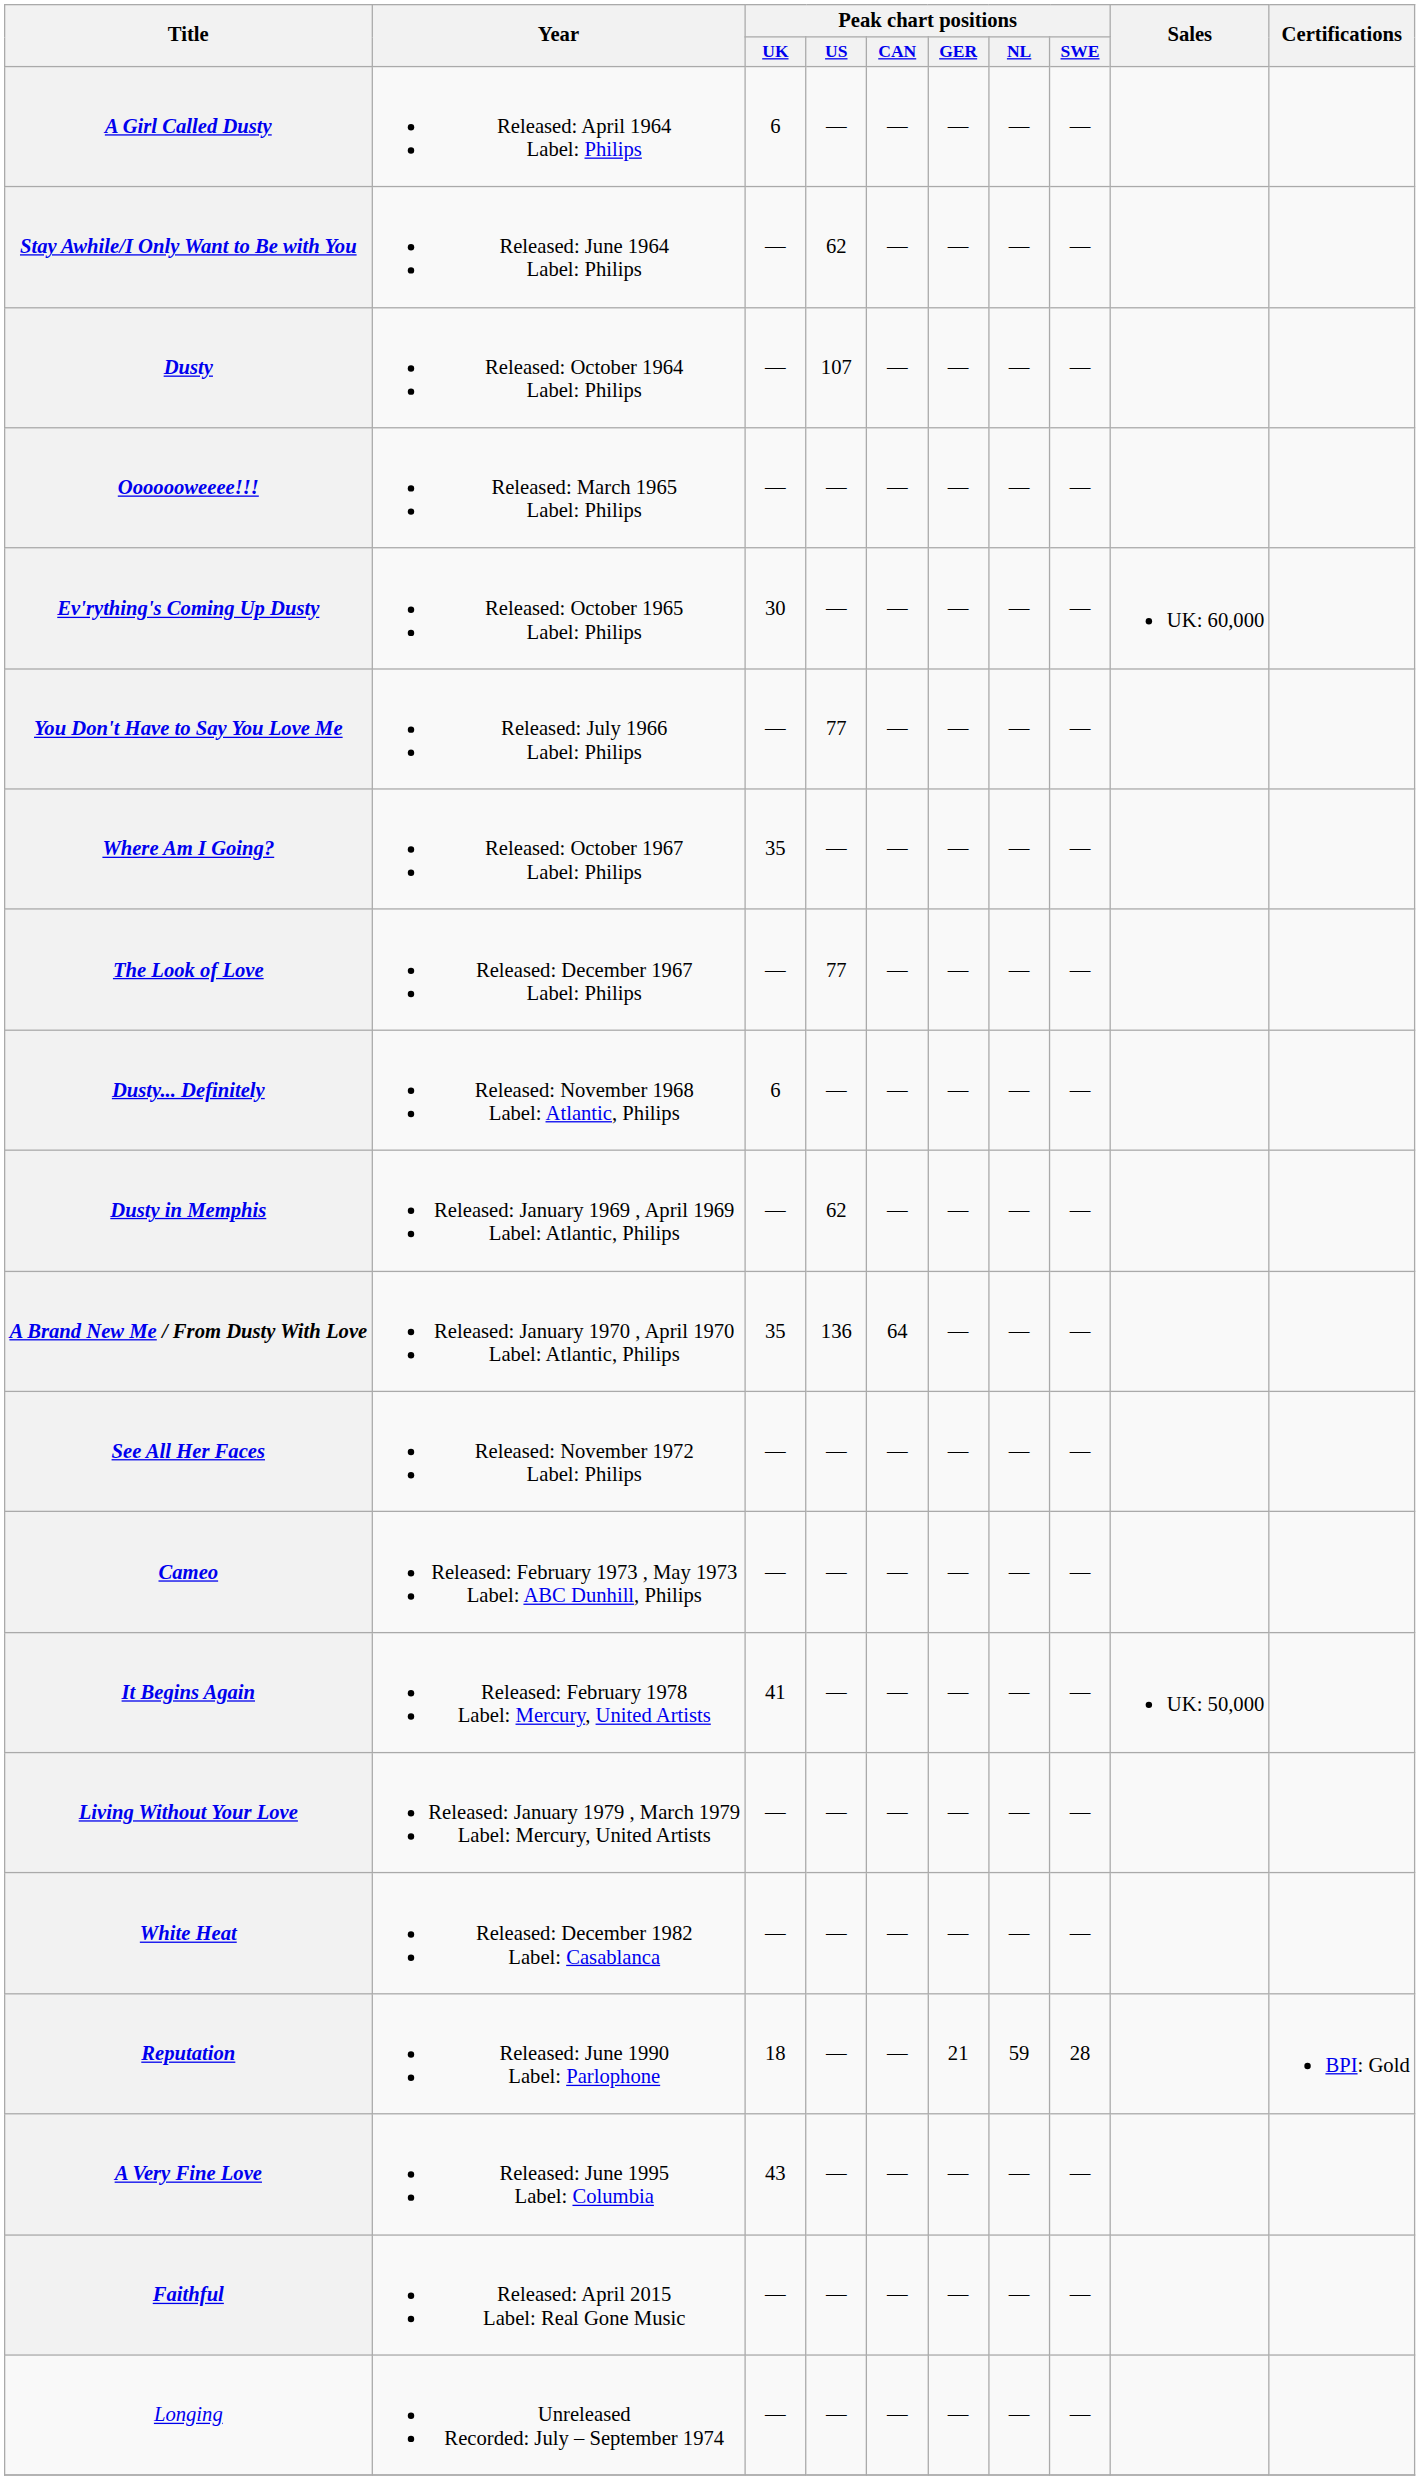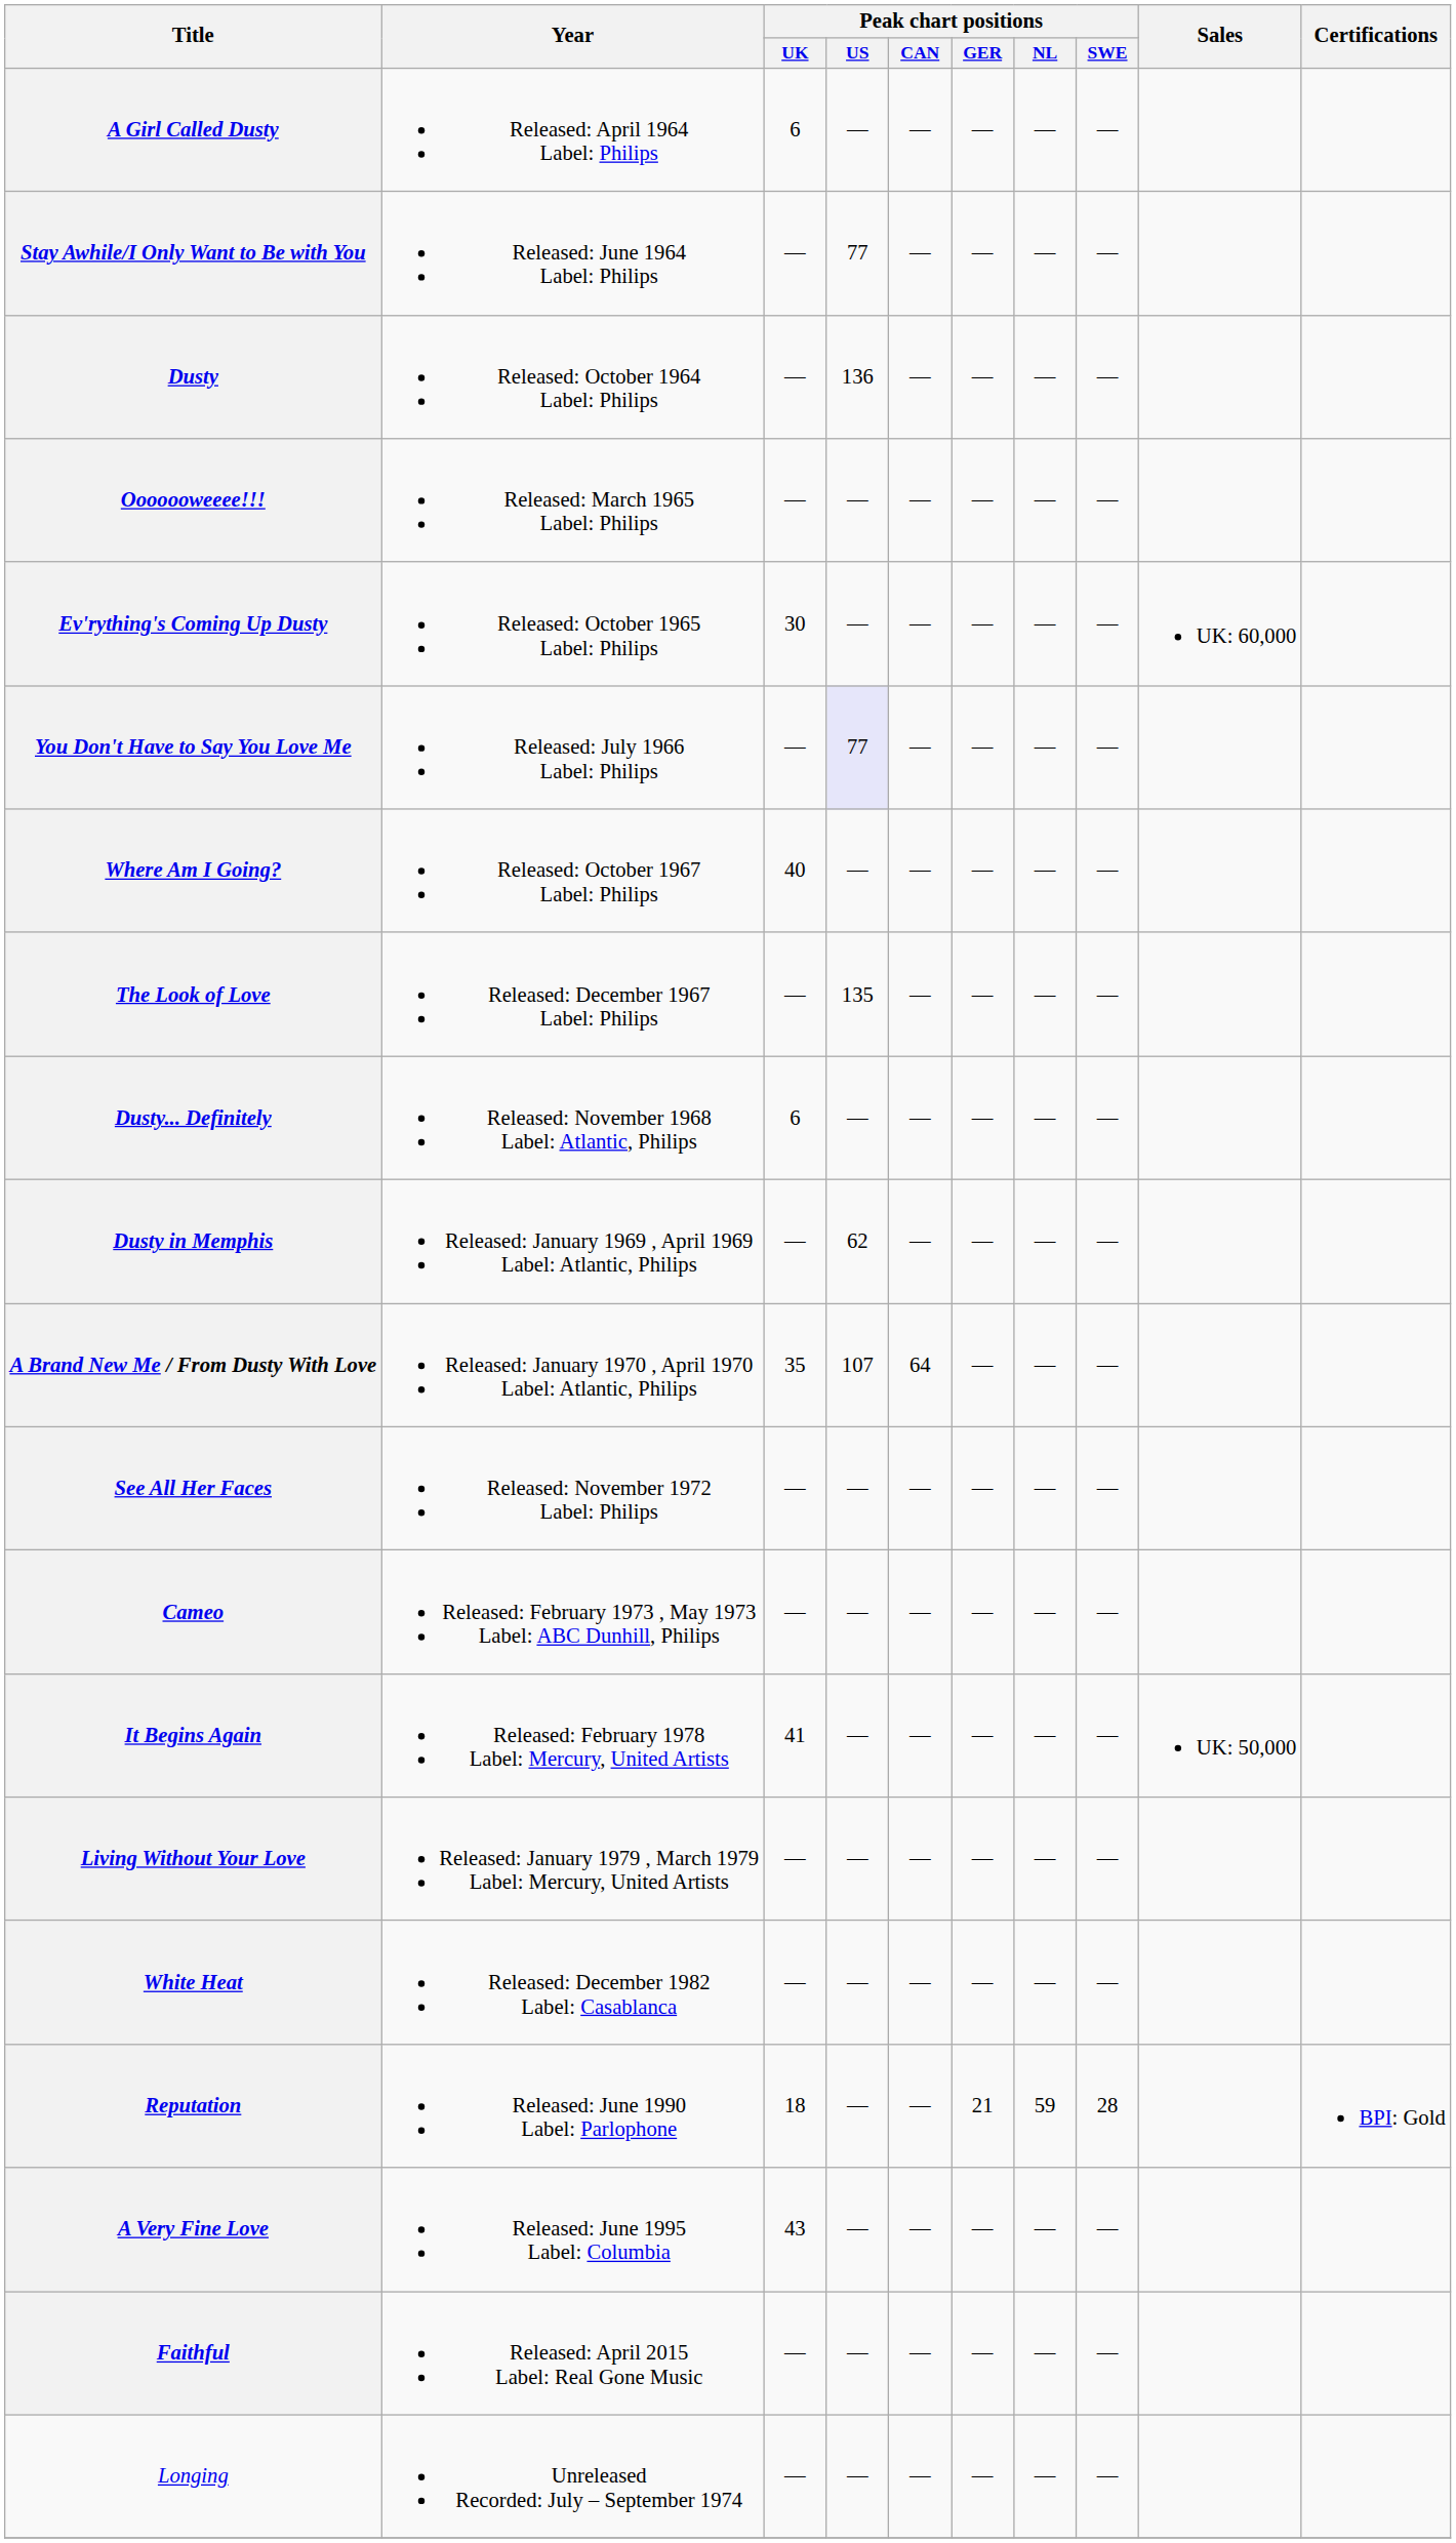 <table class="wikitable plainrowheaders" style="text-align:center;">
 <tr>
 <th rowspan="2">Title</th>
 <th rowspan="2">Year</th>
 <th colspan="6">Peak chart positions</th>
 <th rowspan="2">Sales</th>
 <th rowspan="2">Certifications</th>
 </tr>
 <tr>
 <th style="width:3em;font-size:85%"><a href='#'>UK</a><br></th>
 <th style="width:3em;font-size:85%"><a href='#'>US</a><br></th>
 <th style="width:3em;font-size:85%"><a href='#'>CAN</a><br></th>
 <th style="width:3em;font-size:85%"><a href='#'>GER</a><br></th>
 <th style="width:3em;font-size:85%"><a href='#'>NL</a><br></th>
 <th style="width:3em;font-size:85%"><a href='#'>SWE</a><br></th>
 </tr>
 <tr>
 <th scope=row><em><a href='#'>A Girl Called Dusty</a></em></th>
 <td><br><ul><li>Released: April 1964 </li><li>Label: <a href='#'>Philips</a></li></ul></td>
 <td>6</td>
 <td>—</td>
 <td>—</td>
 <td>—</td>
 <td>—</td>
 <td>—</td>
 <td></td>
 <td></td>
 </tr>
 <tr>
 <th scope=row><em><a href='#'>Stay Awhile/I Only Want to Be with You</a></em></th>
 <td><br><ul><li>Released: June 1964 </li><li>Label: Philips</li></ul></td>
 <td>—</td>
-<td>62</td>
+<td>77</td>
 <td>—</td>
 <td>—</td>
 <td>—</td>
 <td>—</td>
 <td></td>
 <td></td>
 </tr>
 <tr>
 <th scope=row><em><a href='#'>Dusty</a></em></th>
 <td><br><ul><li>Released: October 1964 </li><li>Label: Philips</li></ul></td>
 <td>—</td>
-<td>107</td>
+<td>136</td>
 <td>—</td>
 <td>—</td>
 <td>—</td>
 <td>—</td>
 <td></td>
 <td></td>
 </tr>
 <tr>
 <th scope=row><em><a href='#'>Ooooooweeee!&excl;!</a></em></th>
 <td><br><ul><li>Released: March 1965 </li><li>Label: Philips</li></ul></td>
 <td>—</td>
 <td>—</td>
 <td>—</td>
 <td>—</td>
 <td>—</td>
 <td>—</td>
 <td></td>
 <td></td>
 </tr>
 <tr>
 <th scope=row><em><a href='#'>Ev'rything's Coming Up Dusty</a></em></th>
 <td><br><ul><li>Released: October 1965 </li><li>Label: Philips</li></ul></td>
 <td>30</td>
 <td>—</td>
 <td>—</td>
 <td>—</td>
 <td>—</td>
 <td>—</td>
 <td><br><ul><li>UK: 60,000</li></ul></td>
 <td></td>
 </tr>
 <tr>
 <th scope=row><em><a href='#'>You Don't Have to Say You Love Me</a></em></th>
 <td><br><ul><li>Released: July 1966 </li><li>Label: Philips</li></ul></td>
 <td>—</td>
-<td>77</td>
+<td style="background: lavender;">77</td>
 <td>—</td>
 <td>—</td>
 <td>—</td>
 <td>—</td>
 <td></td>
 <td></td>
 </tr>
 <tr>
 <th scope=row><em><a href='#'>Where Am I Going?</a></em></th>
 <td><br><ul><li>Released: October 1967 </li><li>Label: Philips</li></ul></td>
-<td>35</td>
+<td>40</td>
 <td>—</td>
 <td>—</td>
 <td>—</td>
 <td>—</td>
 <td>—</td>
 <td></td>
 <td></td>
 </tr>
 <tr>
 <th scope=row><em><a href='#'>The Look of Love</a></em></th>
 <td><br><ul><li>Released: December 1967 </li><li>Label: Philips</li></ul></td>
 <td>—</td>
-<td>77</td>
+<td>135</td>
 <td>—</td>
 <td>—</td>
 <td>—</td>
 <td>—</td>
 <td></td>
 <td></td>
 </tr>
 <tr>
 <th scope=row><em><a href='#'>Dusty... Definitely</a></em></th>
 <td><br><ul><li>Released: November 1968 </li><li>Label: <a href='#'>Atlantic</a>, Philips</li></ul></td>
 <td>6</td>
 <td>—</td>
 <td>—</td>
 <td>—</td>
 <td>—</td>
 <td>—</td>
 <td></td>
 <td></td>
 </tr>
 <tr>
 <th scope=row><em><a href='#'>Dusty in Memphis</a></em></th>
 <td><br><ul><li>Released: January 1969 , April 1969 </li><li>Label: Atlantic, Philips</li></ul></td>
 <td>—</td>
 <td>62</td>
 <td>—</td>
 <td>—</td>
 <td>—</td>
 <td>—</td>
 <td></td>
 <td></td>
 </tr>
 <tr>
 <th scope=row><em><a href='#'>A Brand New Me</a> / From Dusty With Love</em></th>
 <td><br><ul><li>Released: January 1970 , April 1970 </li><li>Label: Atlantic, Philips</li></ul></td>
 <td>35</td>
-<td>136</td>
+<td>107</td>
 <td>64</td>
 <td>—</td>
 <td>—</td>
 <td>—</td>
 <td></td>
 <td></td>
 </tr>
 <tr>
 <th scope=row><em><a href='#'>See All Her Faces</a></em></th>
 <td><br><ul><li>Released: November 1972 </li><li>Label: Philips</li></ul></td>
 <td>—</td>
 <td>—</td>
 <td>—</td>
 <td>—</td>
 <td>—</td>
 <td>—</td>
 <td></td>
 <td></td>
 </tr>
 <tr>
 <th scope=row><em><a href='#'>Cameo</a></em></th>
 <td><br><ul><li>Released: February 1973 , May 1973 </li><li>Label: <a href='#'>ABC Dunhill</a>, Philips</li></ul></td>
 <td>—</td>
 <td>—</td>
 <td>—</td>
 <td>—</td>
 <td>—</td>
 <td>—</td>
 <td></td>
 <td></td>
 </tr>
 <tr>
 <th scope=row><em><a href='#'>It Begins Again</a></em></th>
 <td><br><ul><li>Released: February 1978</li><li>Label: <a href='#'>Mercury</a>, <a href='#'>United Artists</a></li></ul></td>
 <td>41</td>
 <td>—</td>
 <td>—</td>
 <td>—</td>
 <td>—</td>
 <td>—</td>
 <td><br><ul><li>UK: 50,000</li></ul></td>
 <td></td>
 </tr>
 <tr>
 <th scope=row><em><a href='#'>Living Without Your Love</a></em></th>
 <td><br><ul><li>Released: January 1979 , March 1979 </li><li>Label: Mercury, United Artists</li></ul></td>
 <td>—</td>
 <td>—</td>
 <td>—</td>
 <td>—</td>
 <td>—</td>
 <td>—</td>
 <td></td>
 <td></td>
 </tr>
 <tr>
 <th scope=row><em><a href='#'>White Heat</a></em></th>
 <td><br><ul><li>Released: December 1982 </li><li>Label: <a href='#'>Casablanca</a></li></ul></td>
 <td>—</td>
 <td>—</td>
 <td>—</td>
 <td>—</td>
 <td>—</td>
 <td>—</td>
 <td></td>
 <td></td>
 </tr>
 <tr>
 <th scope=row><em><a href='#'>Reputation</a></em></th>
 <td><br><ul><li>Released: June 1990</li><li>Label: <a href='#'>Parlophone</a></li></ul></td>
 <td>18</td>
 <td>—</td>
 <td>—</td>
 <td>21</td>
 <td>59</td>
 <td>28</td>
 <td></td>
 <td><br><ul><li><a href='#'>BPI</a>: Gold</li></ul></td>
 </tr>
 <tr>
 <th scope=row><em><a href='#'>A Very Fine Love</a></em></th>
 <td><br><ul><li>Released: June 1995</li><li>Label: <a href='#'>Columbia</a></li></ul></td>
 <td>43</td>
 <td>—</td>
 <td>—</td>
 <td>—</td>
 <td>—</td>
 <td>—</td>
 <td></td>
 <td></td>
 </tr>
 <tr>
 <th scope=row><em><a href='#'>Faithful</a></em></th>
 <td><br><ul><li>Released: April 2015</li><li>Label: Real Gone Music</li></ul></td>
 <td>—</td>
 <td>—</td>
 <td>—</td>
 <td>—</td>
 <td>—</td>
 <td>—</td>
 <td></td>
 <td></td>
 </tr>
 <tr>
 <td ! scope=row><em><a href='#'>Longing</a></em></td>
 <td><br><ul><li>Unreleased </li><li>Recorded: July – September 1974</li></ul></td>
 <td>—</td>
 <td>—</td>
 <td>—</td>
 <td>—</td>
 <td>—</td>
 <td>—</td>
 <td></td>
 <td></td>
 </tr>
 <tr>
 </tr>
 </table>
